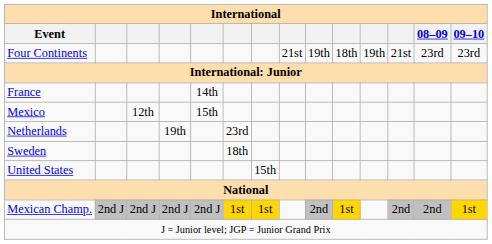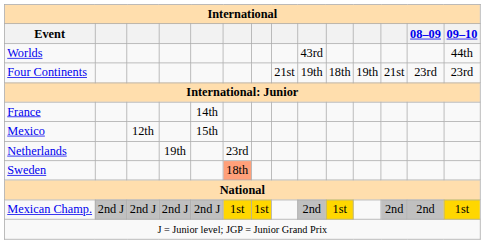 <table class="wikitable" style="text-align:center">
 <tr>
 <th style="background-color: #ffdead; " colspan=14 align=center>International</th>
 </tr>
 <tr>
 <th>Event</th>
 <th></th>
 <th></th>
 <th></th>
 <th></th>
 <th></th>
 <th></th>
 <th></th>
 <th></th>
 <th></th>
 <th></th>
 <th></th>
 <th><a href='#'>08–09</a></th>
 <th><a href='#'>09–10</a></th>
+</tr>
+<tr>
+<td align=left><a href='#'>Worlds</a></td>
+<td></td>
+<td></td>
+<td></td>
+<td></td>
+<td></td>
+<td></td>
+<td></td>
+<td>43rd</td>
+<td></td>
+<td></td>
+<td></td>
+<td></td>
+<td>44th</td>
 </tr>
 <tr>
 <td align=left><a href='#'>Four Continents</a></td>
 <td></td>
 <td></td>
 <td></td>
 <td></td>
 <td></td>
 <td></td>
 <td>21st</td>
 <td>19th</td>
 <td>18th</td>
 <td>19th</td>
 <td>21st</td>
 <td>23rd</td>
 <td>23rd</td>
 </tr>
 <tr>
 <th style="background-color: #ffdead; " colspan=14 align=center>International: Junior</th>
 </tr>
 <tr>
 <td align=left> <a href='#'>France</a></td>
 <td></td>
 <td></td>
 <td></td>
 <td>14th</td>
 <td></td>
 <td></td>
 <td></td>
 <td></td>
 <td></td>
 <td></td>
 <td></td>
 <td></td>
 <td></td>
 </tr>
 <tr>
 <td align=left> <a href='#'>Mexico</a></td>
 <td></td>
 <td>12th</td>
 <td></td>
 <td>15th</td>
 <td></td>
 <td></td>
 <td></td>
 <td></td>
 <td></td>
 <td></td>
 <td></td>
 <td></td>
 <td></td>
 </tr>
 <tr>
 <td align=left> <a href='#'>Netherlands</a></td>
 <td></td>
 <td></td>
 <td>19th</td>
 <td></td>
 <td>23rd</td>
 <td></td>
 <td></td>
 <td></td>
 <td></td>
 <td></td>
 <td></td>
 <td></td>
 <td></td>
 </tr>
 <tr>
 <td align=left> <a href='#'>Sweden</a></td>
 <td></td>
 <td></td>
 <td></td>
 <td></td>
-<td>18th</td>
+<td style="background: lightsalmon;">18th</td>
 <td></td>
-<td></td>
-<td></td>
-<td></td>
-<td></td>
-<td></td>
-<td></td>
-<td></td>
-</tr>
-<tr>
-<td align=left> <a href='#'>United States</a></td>
-<td></td>
-<td></td>
-<td></td>
-<td></td>
-<td></td>
-<td>15th</td>
 <td></td>
 <td></td>
 <td></td>
 <td></td>
 <td></td>
 <td></td>
 <td></td>
 </tr>
 <tr>
 <th style="background-color: #ffdead; " colspan=14 align=center>National</th>
 </tr>
 <tr>
 <td align=left><a href='#'>Mexican Champ.</a></td>
 <td bgcolor=silver>2nd J</td>
 <td bgcolor=silver>2nd J</td>
 <td bgcolor=silver>2nd J</td>
 <td bgcolor=silver>2nd J</td>
 <td bgcolor=gold>1st</td>
 <td bgcolor=gold>1st</td>
 <td></td>
 <td bgcolor=silver>2nd</td>
 <td bgcolor=gold>1st</td>
 <td></td>
 <td bgcolor=silver>2nd</td>
 <td bgcolor=silver>2nd</td>
 <td bgcolor=gold>1st</td>
 </tr>
 <tr>
 <td colspan=14 align=center><small> J = Junior level; JGP = Junior Grand Prix </small></td>
 </tr>
 </table>
